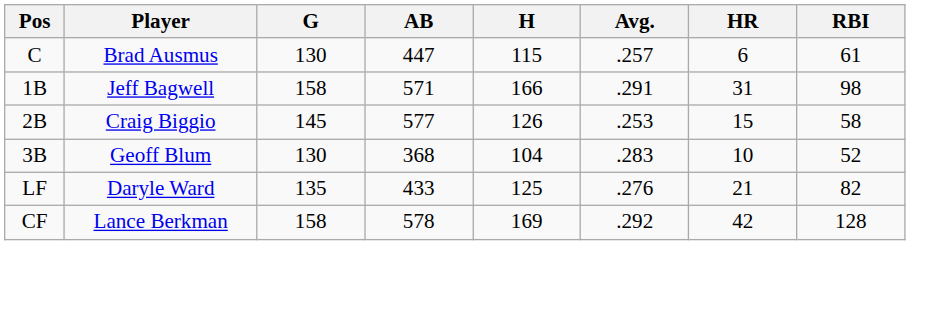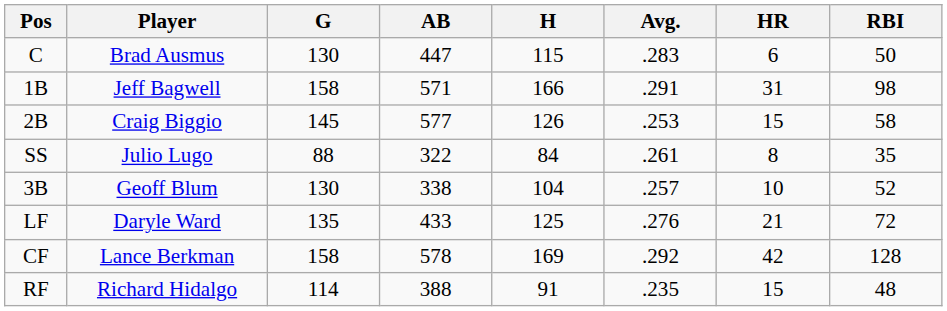 <table class="wikitable sortable">
 <tr>
 <th bgcolor="#DDDDFF" width="5%">Pos</th>
 <th bgcolor="#DDDDFF" width="16%">Player</th>
 <th bgcolor="#DDDDFF" width="9%">G</th>
 <th bgcolor="#DDDDFF" width="9%">AB</th>
 <th bgcolor="#DDDDFF" width="9%">H</th>
 <th bgcolor="#DDDDFF" width="9%">Avg.</th>
 <th bgcolor="#DDDDFF" width="9%">HR</th>
 <th bgcolor="#DDDDFF" width="9%">RBI</th>
 </tr>
 <tr align=center>
 <td>C</td>
 <td><a href='#'>Brad Ausmus</a></td>
 <td>130</td>
 <td>447</td>
 <td>115</td>
-<td>.257</td>
+<td>.283</td>
 <td>6</td>
-<td>61</td>
+<td>50</td>
 </tr>
 <tr align=center>
 <td>1B</td>
 <td><a href='#'>Jeff Bagwell</a></td>
 <td>158</td>
 <td>571</td>
 <td>166</td>
 <td>.291</td>
 <td>31</td>
 <td>98</td>
 </tr>
 <tr align=center>
 <td>2B</td>
 <td><a href='#'>Craig Biggio</a></td>
 <td>145</td>
 <td>577</td>
 <td>126</td>
 <td>.253</td>
 <td>15</td>
 <td>58</td>
 </tr>
 <tr align=center>
+<td>SS</td>
+<td><a href='#'>Julio Lugo</a></td>
+<td>88</td>
+<td>322</td>
+<td>84</td>
+<td>.261</td>
+<td>8</td>
+<td>35</td>
+</tr>
+<tr align=center>
 <td>3B</td>
 <td><a href='#'>Geoff Blum</a></td>
 <td>130</td>
-<td>368</td>
+<td>338</td>
 <td>104</td>
-<td>.283</td>
+<td>.257</td>
 <td>10</td>
 <td>52</td>
 </tr>
 <tr align=center>
 <td>LF</td>
 <td><a href='#'>Daryle Ward</a></td>
 <td>135</td>
 <td>433</td>
 <td>125</td>
 <td>.276</td>
 <td>21</td>
-<td>82</td>
+<td>72</td>
 </tr>
 <tr align=center>
 <td>CF</td>
 <td><a href='#'>Lance Berkman</a></td>
 <td>158</td>
 <td>578</td>
 <td>169</td>
 <td>.292</td>
 <td>42</td>
 <td>128</td>
 </tr>
+<tr align=center>
+<td>RF</td>
+<td><a href='#'>Richard Hidalgo</a></td>
+<td>114</td>
+<td>388</td>
+<td>91</td>
+<td>.235</td>
+<td>15</td>
+<td>48</td>
+</tr>
 </table>
